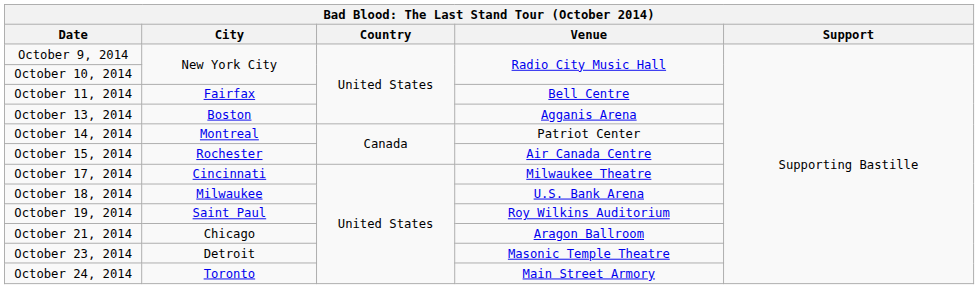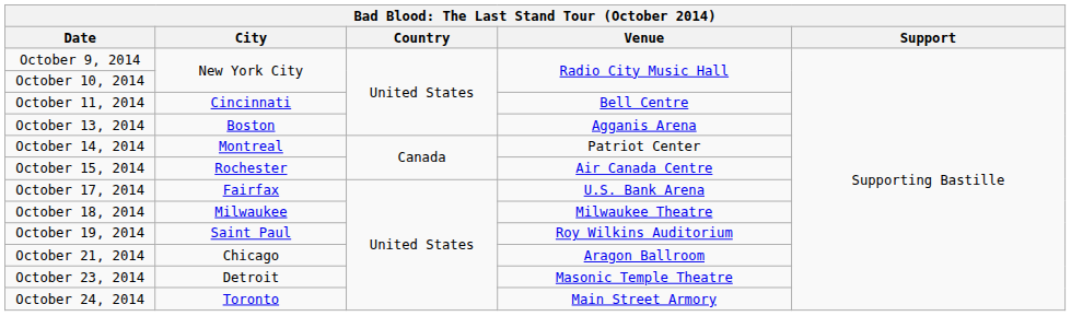 <table class="wikitable" style="text-align:center;">
 <tr>
 <th colspan="5">Bad Blood: The Last Stand Tour (October 2014)</th>
 </tr>
 <tr>
 <th style="width:140px;">Date</th>
 <th style="width:180px;">City</th>
 <th style="width:140px;">Country</th>
 <th style="width:280px;">Venue</th>
 <th style="width:260px;">Support</th>
 </tr>
 <tr>
 <td>October 9, 2014</td>
 <td rowspan="2">New York City</td>
 <td rowspan="4">United States</td>
 <td rowspan="2"><a href='#'>Radio City Music Hall</a></td>
 <td rowspan="12">Supporting Bastille</td>
 </tr>
 <tr>
 <td>October 10, 2014</td>
 </tr>
 <tr>
 <td>October 11, 2014</td>
-<td><a href='#'>Fairfax</a></td>
+<td><a href='#'>Cincinnati</a></td>
 <td><a href='#'>Bell Centre</a></td>
 </tr>
 <tr>
 <td>October 13, 2014</td>
 <td><a href='#'>Boston</a></td>
 <td><a href='#'>Agganis Arena</a></td>
 </tr>
 <tr>
 <td>October 14, 2014</td>
 <td><a href='#'>Montreal</a></td>
 <td rowspan="2">Canada</td>
 <td>Patriot Center</td>
 </tr>
 <tr>
 <td>October 15, 2014</td>
 <td><a href='#'>Rochester</a></td>
 <td><a href='#'>Air Canada Centre</a></td>
 </tr>
 <tr>
 <td>October 17, 2014</td>
-<td><a href='#'>Cincinnati</a></td>
+<td><a href='#'>Fairfax</a></td>
 <td rowspan="6">United States</td>
-<td><a href='#'>Milwaukee Theatre</a></td>
+<td><a href='#'>U.S. Bank Arena</a></td>
 </tr>
 <tr>
 <td>October 18, 2014</td>
 <td><a href='#'>Milwaukee</a></td>
-<td><a href='#'>U.S. Bank Arena</a></td>
+<td><a href='#'>Milwaukee Theatre</a></td>
 </tr>
 <tr>
 <td>October 19, 2014</td>
 <td><a href='#'>Saint Paul</a></td>
 <td><a href='#'>Roy Wilkins Auditorium</a></td>
 </tr>
 <tr>
 <td>October 21, 2014</td>
 <td>Chicago</td>
 <td><a href='#'>Aragon Ballroom</a></td>
 </tr>
 <tr>
 <td>October 23, 2014</td>
 <td>Detroit</td>
 <td><a href='#'>Masonic Temple Theatre</a></td>
 </tr>
 <tr>
 <td>October 24, 2014</td>
 <td><a href='#'>Toronto</a></td>
 <td><a href='#'>Main Street Armory</a></td>
 </tr>
 </table>
